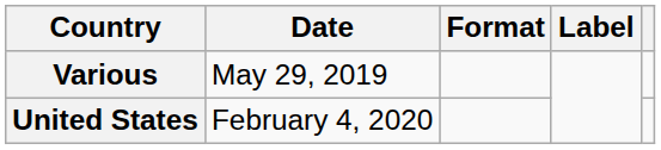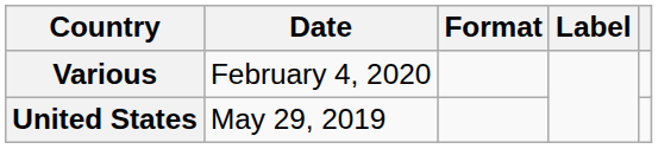 <table class="wikitable plainrowheaders" border="1">
 <tr>
 <th scope="col">Country</th>
 <th scope="col">Date</th>
 <th scope="col">Format</th>
 <th scope="col">Label</th>
 <th scope="col"></th>
 </tr>
 <tr>
 <th scope="row">Various</th>
-<td>May 29, 2019</td>
+<td>February 4, 2020</td>
 <td></td>
 <td rowspan="2"></td>
 <td align="center"></td>
 </tr>
 <tr>
 <th scope="row">United States</th>
-<td>February 4, 2020</td>
+<td>May 29, 2019</td>
 <td></td>
 <td align="center"></td>
 </tr>
 </table>
